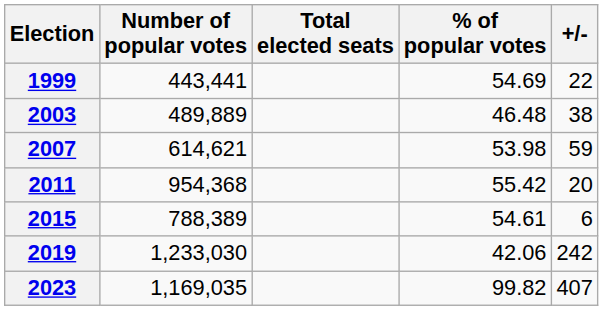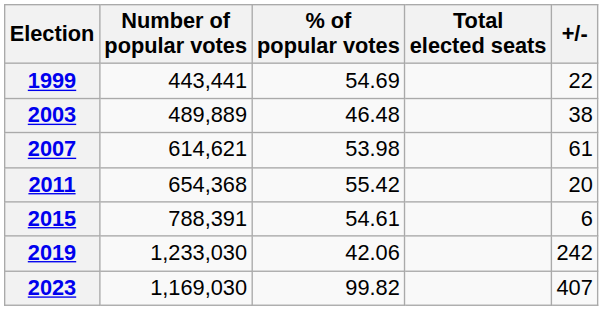 <table class="wikitable" style="text-align: right;">
 <tr align=center>
 <th>Election</th>
 <th>Number of<br>popular votes</th>
+<th>% of<br>popular votes</th>
 <th>Total<br>elected seats</th>
-<th>% of<br>popular votes</th>
 <th>+/-</th>
 </tr>
 <tr>
 <th><a href='#'>1999</a></th>
 <td>443,441</td>
+<td>54.69</td>
 <td></td>
-<td>54.69</td>
 <td>22</td>
 </tr>
 <tr>
 <th><a href='#'>2003</a></th>
 <td>489,889</td>
+<td>46.48</td>
 <td></td>
-<td>46.48</td>
 <td>38</td>
 </tr>
 <tr>
 <th><a href='#'>2007</a></th>
 <td>614,621</td>
+<td>53.98</td>
 <td></td>
-<td>53.98</td>
-<td>59</td>
+<td>61</td>
 </tr>
 <tr>
 <th><a href='#'>2011</a></th>
-<td>954,368</td>
+<td>654,368</td>
+<td>55.42</td>
 <td></td>
-<td>55.42</td>
 <td>20</td>
 </tr>
 <tr>
 <th><a href='#'>2015</a></th>
-<td>788,389</td>
+<td>788,391</td>
+<td>54.61</td>
 <td></td>
-<td>54.61</td>
 <td>6</td>
 </tr>
 <tr>
 <th><a href='#'>2019</a></th>
 <td>1,233,030</td>
+<td>42.06</td>
 <td></td>
-<td>42.06</td>
 <td>242</td>
 </tr>
 <tr>
 <th><a href='#'>2023</a></th>
-<td>1,169,035</td>
+<td>1,169,030</td>
+<td>99.82</td>
 <td></td>
-<td>99.82</td>
 <td>407</td>
 </tr>
 </table>
